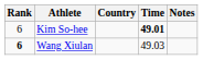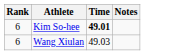 <table class="wikitable" style="text-align:center">
 <tr>
 <th>Rank</th>
 <th>Athlete</th>
-<th>Country</th>
 <th>Time</th>
 <th>Notes</th>
 </tr>
 <tr>
 <td>6</td>
 <td align=left><a href='#'>Kim So-hee</a></td>
-<td align=left></td>
 <td><strong>49.01</strong></td>
 <td></td>
 </tr>
 <tr>
-<td><strong>6</strong></td>
+<td>6</td>
 <td align=left><a href='#'>Wang Xiulan</a></td>
-<td align=left></td>
 <td>49.03</td>
 <td></td>
 </tr>
 </table>
